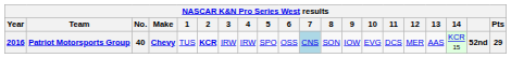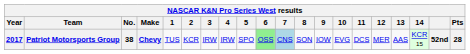 <table class="wikitable" style="text-align:center; font-size:75%">
 <tr>
 <th colspan=45><a href='#'>NASCAR K&N Pro Series West</a> results</th>
 </tr>
 <tr>
 <th>Year</th>
 <th>Team</th>
 <th>No.</th>
 <th>Make</th>
 <th>1</th>
 <th>2</th>
 <th>3</th>
 <th>4</th>
 <th>5</th>
 <th>6</th>
 <th>7</th>
 <th>8</th>
 <th>9</th>
 <th>10</th>
 <th>11</th>
 <th>12</th>
 <th>13</th>
 <th>14</th>
 <th></th>
 <th>Pts</th>
 </tr>
 <tr>
-<th><a href='#'>2016</a></th>
+<th><a href='#'>2017</a></th>
 <th><a href='#'>Patriot Motorsports Group</a></th>
-<th>40</th>
+<th>38</th>
 <th><a href='#'>Chevy</a></th>
 <td><a href='#'>TUS</a></td>
-<td><strong><a href='#'>KCR</a></strong></td>
+<td><a href='#'>KCR</a></td>
 <td><a href='#'>IRW</a></td>
 <td><a href='#'>IRW</a></td>
 <td><a href='#'>SPO</a></td>
-<td><a href='#'>OSS</a></td>
+<td style="background: lightgreen;"><a href='#'>OSS</a></td>
 <td style="background: lightblue;"><a href='#'>CNS</a></td>
 <td><a href='#'>SON</a></td>
 <td><a href='#'>IOW</a></td>
 <td><a href='#'>EVG</a></td>
 <td><a href='#'>DCS</a></td>
 <td><a href='#'>MER</a></td>
 <td><a href='#'>AAS</a></td>
 <td style="background:#DFFFDF;"><a href='#'>KCR</a><br><small>15</small></td>
 <th>52nd</th>
-<th>29</th>
+<th>28</th>
 </tr>
 </table>
